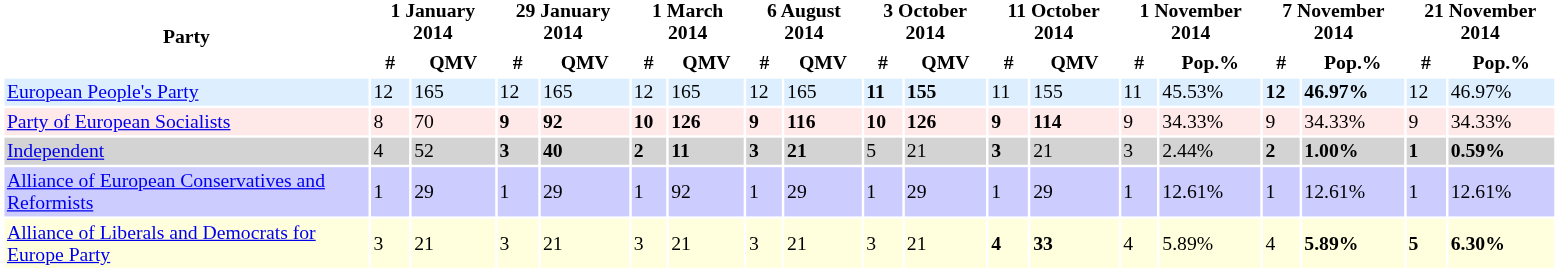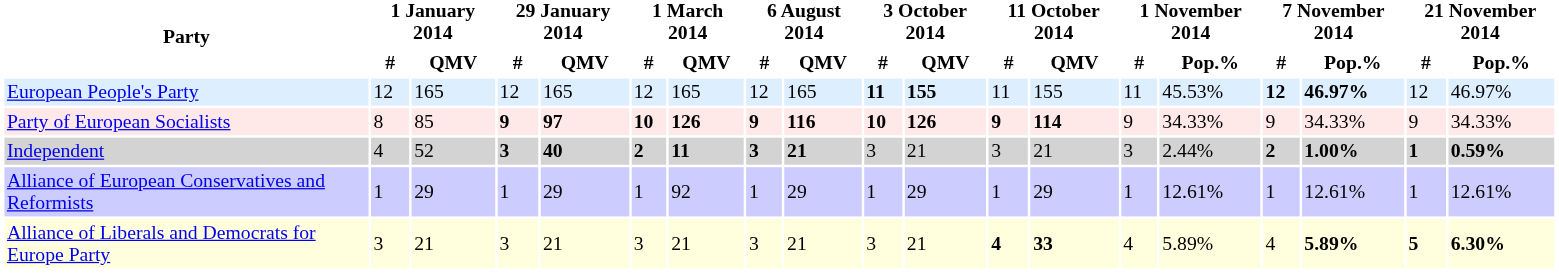 <table border=0 cellpadding=2 cellspacing=2>
 <tr ----bgcolor=lightgrey>
 <th rowspan=2>Party</th>
 <th colspan=2>1 January 2014</th>
 <th colspan=2>29 January 2014</th>
 <th colspan=2>1 March 2014</th>
 <th colspan=2>6 August 2014</th>
 <th colspan=2>3 October 2014</th>
 <th colspan=2>11 October 2014</th>
 <th colspan=2>1 November 2014</th>
 <th colspan=2>7 November 2014</th>
 <th colspan=2>21 November 2014</th>
 </tr>
 <tr ----bgcolor=lightgrey>
 <th>#</th>
 <th>QMV</th>
 <th>#</th>
 <th>QMV</th>
 <th>#</th>
 <th>QMV</th>
 <th>#</th>
 <th>QMV</th>
 <th>#</th>
 <th>QMV</th>
 <th>#</th>
 <th>QMV</th>
 <th>#</th>
 <th>Pop.%</th>
 <th>#</th>
 <th>Pop.%</th>
 <th>#</th>
 <th>Pop.%</th>
 </tr>
 <tr ---- bgcolor=#DDEEFF>
 <td><a href='#'>European People's Party</a></td>
 <td>12</td>
 <td>165</td>
 <td>12</td>
 <td>165</td>
 <td>12</td>
 <td>165</td>
 <td>12</td>
 <td>165</td>
 <td><strong>11</strong></td>
 <td><strong>155</strong></td>
 <td>11</td>
 <td>155</td>
 <td>11</td>
 <td>45.53%</td>
 <td><strong>12</strong></td>
 <td><strong>46.97%</strong></td>
 <td>12</td>
 <td>46.97%</td>
 </tr>
 <tr ---- bgcolor=#FFE8E8>
 <td><a href='#'>Party of European Socialists</a></td>
 <td>8</td>
-<td>70</td>
+<td>85</td>
 <td><strong>9</strong></td>
-<td><strong>92</strong></td>
+<td><strong>97</strong></td>
 <td><strong>10</strong></td>
 <td><strong>126</strong></td>
 <td><strong>9</strong></td>
 <td><strong>116</strong></td>
 <td><strong>10</strong></td>
 <td><strong>126</strong></td>
 <td><strong>9</strong></td>
 <td><strong>114</strong></td>
 <td>9</td>
 <td>34.33%</td>
 <td>9</td>
 <td>34.33%</td>
 <td>9</td>
 <td>34.33%</td>
 </tr>
 <tr ---- bgcolor=lightgrey>
 <td><a href='#'>Independent</a></td>
 <td>4</td>
 <td>52</td>
 <td><strong>3</strong></td>
 <td><strong>40</strong></td>
 <td><strong>2</strong></td>
 <td><strong>11</strong></td>
 <td><strong>3</strong></td>
 <td><strong>21</strong></td>
-<td>5</td>
+<td>3</td>
 <td>21</td>
-<td><strong>3</strong></td>
+<td>3</td>
 <td>21</td>
 <td>3</td>
 <td>2.44%</td>
 <td><strong>2</strong></td>
 <td><strong>1.00%</strong></td>
 <td><strong>1</strong></td>
 <td><strong>0.59%</strong></td>
 </tr>
 <tr ---- bgcolor=#CCCCFF>
 <td><a href='#'>Alliance of European Conservatives and Reformists</a></td>
 <td>1</td>
 <td>29</td>
 <td>1</td>
 <td>29</td>
 <td>1</td>
 <td>92</td>
 <td>1</td>
 <td>29</td>
 <td>1</td>
 <td>29</td>
 <td>1</td>
 <td>29</td>
 <td>1</td>
 <td>12.61%</td>
 <td>1</td>
 <td>12.61%</td>
 <td>1</td>
 <td>12.61%</td>
 </tr>
 <tr ---- bgcolor=#FFFFDD>
 <td><a href='#'>Alliance of Liberals and Democrats for Europe Party</a></td>
 <td>3</td>
 <td>21</td>
 <td>3</td>
 <td>21</td>
 <td>3</td>
 <td>21</td>
 <td>3</td>
 <td>21</td>
 <td>3</td>
 <td>21</td>
 <td><strong>4</strong></td>
 <td><strong>33</strong></td>
 <td>4</td>
 <td>5.89%</td>
 <td>4</td>
 <td><strong>5.89%</strong></td>
 <td><strong>5</strong></td>
 <td><strong>6.30%</strong></td>
 </tr>
 </table>
